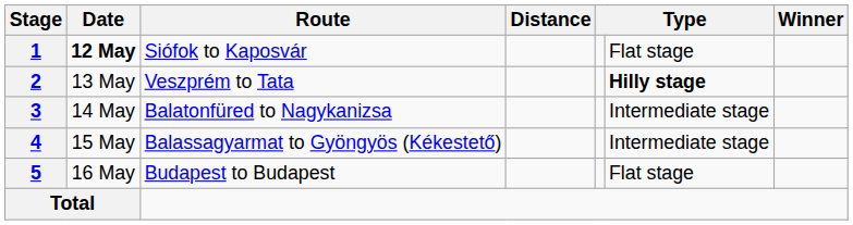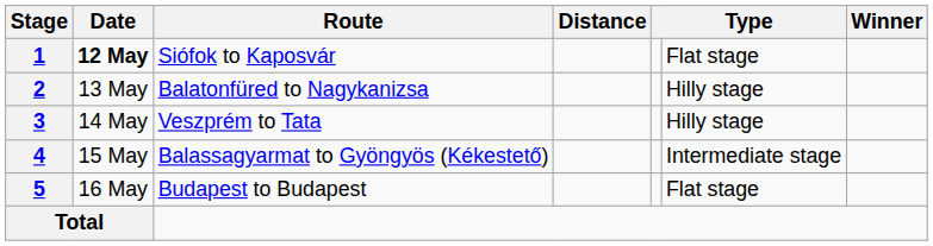 <table class="wikitable">
 <tr>
 <th scope="col">Stage</th>
 <th scope="col">Date</th>
 <th scope="col">Route</th>
 <th scope="col">Distance</th>
 <th scope="col" colspan="2">Type</th>
 <th scope="col">Winner</th>
 </tr>
 <tr>
 <th scope="col"><a href='#'>1</a></th>
 <td style="text-align:center;"><strong>12 May</strong></td>
 <td><a href='#'>Siófok</a> to <a href='#'>Kaposvár</a></td>
 <td style="text-align:center;"></td>
 <td></td>
 <td>Flat stage</td>
 <td></td>
 </tr>
 <tr>
 <th scope="col"><a href='#'>2</a></th>
 <td style="text-align:center;">13 May</td>
-<td><a href='#'>Veszprém</a> to <a href='#'>Tata</a></td>
+<td><a href='#'>Balatonfüred</a> to <a href='#'>Nagykanizsa</a></td>
 <td style="text-align:center;"></td>
 <td></td>
-<td><strong>Hilly stage</strong></td>
+<td>Hilly stage</td>
 <td></td>
 </tr>
 <tr>
 <th scope="col"><a href='#'>3</a></th>
 <td style="text-align:center;">14 May</td>
-<td><a href='#'>Balatonfüred</a> to <a href='#'>Nagykanizsa</a></td>
+<td><a href='#'>Veszprém</a> to <a href='#'>Tata</a></td>
 <td style="text-align:center;"></td>
 <td></td>
-<td>Intermediate stage</td>
+<td>Hilly stage</td>
 <td></td>
 </tr>
 <tr>
 <th scope="col"><a href='#'>4</a></th>
 <td style="text-align:center;">15 May</td>
 <td><a href='#'>Balassagyarmat</a> to <a href='#'>Gyöngyös</a> (<a href='#'>Kékestető</a>)</td>
 <td style="text-align:center;"></td>
 <td></td>
 <td>Intermediate stage</td>
 <td></td>
 </tr>
 <tr>
 <th scope="col"><a href='#'>5</a></th>
 <td style="text-align:center;">16 May</td>
 <td><a href='#'>Budapest</a> to Budapest</td>
 <td style="text-align:center;"></td>
 <td></td>
 <td>Flat stage</td>
 <td></td>
 </tr>
 <tr>
 <th colspan="2">Total</th>
 <td colspan="5" style="text-align:center"></td>
 </tr>
 </table>
